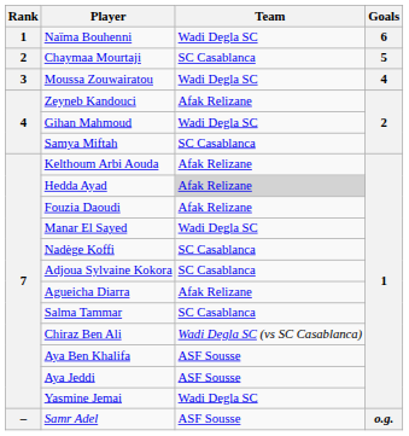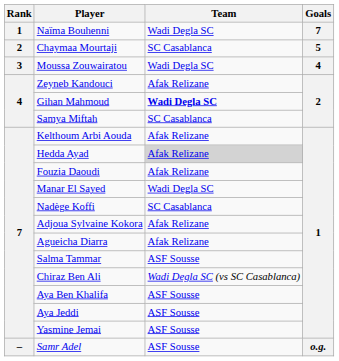 <table class="wikitable" style="text-align:center; font-size:90%">
 <tr>
 <th>Rank</th>
 <th>Player</th>
 <th>Team</th>
 <th>Goals</th>
 </tr>
 <tr>
 <th rowspan=1>1</th>
 <td align=left> <a href='#'>Naïma Bouhenni</a></td>
 <td align=left> <a href='#'>Wadi Degla SC</a></td>
-<th rowspan=1>6</th>
+<th rowspan=1>7</th>
 </tr>
 <tr>
 <th rowspan=1>2</th>
 <td align=left> <a href='#'>Chaymaa Mourtaji</a></td>
 <td align=left> <a href='#'>SC Casablanca</a></td>
 <th rowspan=1>5</th>
 </tr>
 <tr>
 <th rowspan=1>3</th>
 <td align=left> <a href='#'>Moussa Zouwairatou</a></td>
 <td align=left> <a href='#'>Wadi Degla SC</a></td>
 <th rowspan=1>4</th>
 </tr>
 <tr>
 <th rowspan=3>4</th>
 <td align=left> <a href='#'>Zeyneb Kandouci</a></td>
 <td align=left> <a href='#'>Afak Relizane</a></td>
 <th rowspan=3>2</th>
 </tr>
 <tr>
 <td align=left> <a href='#'>Gihan Mahmoud</a></td>
-<td align=left> <a href='#'>Wadi Degla SC</a></td>
+<td align=left><strong> <a href='#'>Wadi Degla SC</a></strong></td>
 </tr>
 <tr>
 <td align=left> <a href='#'>Samya Miftah</a></td>
 <td align=left> <a href='#'>SC Casablanca</a></td>
 </tr>
 <tr>
 <th rowspan=12>7</th>
 <td align=left> <a href='#'>Kelthoum Arbi Aouda</a></td>
 <td align=left> <a href='#'>Afak Relizane</a></td>
 <th rowspan=12>1</th>
 </tr>
 <tr>
 <td align=left> <a href='#'>Hedda Ayad</a></td>
 <td align=left style="background: lightgrey;"> <a href='#'>Afak Relizane</a></td>
 </tr>
 <tr>
 <td align=left> <a href='#'>Fouzia Daoudi</a></td>
 <td align=left> <a href='#'>Afak Relizane</a></td>
 </tr>
 <tr>
 <td align=left> <a href='#'>Manar El Sayed</a></td>
 <td align=left> <a href='#'>Wadi Degla SC</a></td>
 </tr>
 <tr>
 <td align=left> <a href='#'>Nadège Koffi</a></td>
 <td align=left> <a href='#'>SC Casablanca</a></td>
 </tr>
 <tr>
 <td align=left> <a href='#'>Adjoua Sylvaine Kokora</a></td>
-<td align=left> <a href='#'>SC Casablanca</a></td>
+<td align=left> <a href='#'>Afak Relizane</a></td>
 </tr>
 <tr>
 <td align=left> <a href='#'>Agueicha Diarra</a></td>
 <td align=left> <a href='#'>Afak Relizane</a></td>
 </tr>
 <tr>
 <td align=left> <a href='#'>Salma Tammar</a></td>
-<td align=left> <a href='#'>SC Casablanca</a></td>
+<td align=left> <a href='#'>ASF Sousse</a></td>
 </tr>
 <tr>
 <td align=left> <a href='#'>Chiraz Ben Ali</a></td>
 <td align=left> <em><a href='#'>Wadi Degla SC</a> (vs SC Casablanca)</em></td>
 </tr>
 <tr>
 <td align=left> <a href='#'>Aya Ben Khalifa</a></td>
 <td align=left> <a href='#'>ASF Sousse</a></td>
 </tr>
 <tr>
 <td align=left> <a href='#'>Aya Jeddi</a></td>
 <td align=left> <a href='#'>ASF Sousse</a></td>
 </tr>
 <tr>
 <td align=left> <a href='#'>Yasmine Jemai</a></td>
-<td align=left> <a href='#'>Wadi Degla SC</a></td>
+<td align=left> <a href='#'>ASF Sousse</a></td>
 </tr>
 <tr>
 <th rowspan=1>–</th>
 <td align=left> <em><a href='#'>Samr Adel</a></em></td>
 <td align=left> <a href='#'>ASF Sousse</a></td>
 <th rowspan=1><em>o.g.</em></th>
 </tr>
 </table>
